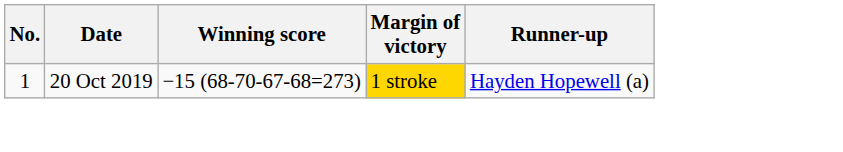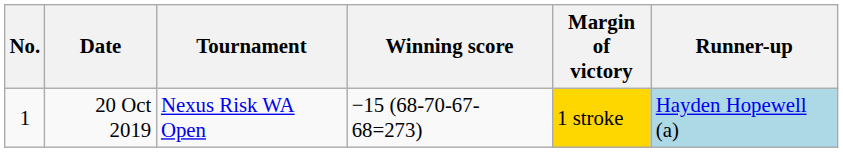 <table class="wikitable" style="font-size:95%;">
 <tr>
 <th>No.</th>
 <th>Date</th>
+<th>Tournament</th>
 <th>Winning score</th>
 <th>Margin of<br>victory</th>
 <th>Runner-up</th>
 </tr>
 <tr>
 <td align=center>1</td>
 <td align=right>20 Oct 2019</td>
+<td><a href='#'>Nexus Risk WA Open</a></td>
 <td>−15 (68-70-67-68=273)</td>
 <td style="background: gold;">1 stroke</td>
-<td> <a href='#'>Hayden Hopewell</a> (a)</td>
+<td style="background: lightblue;"> <a href='#'>Hayden Hopewell</a> (a)</td>
 </tr>
 </table>
